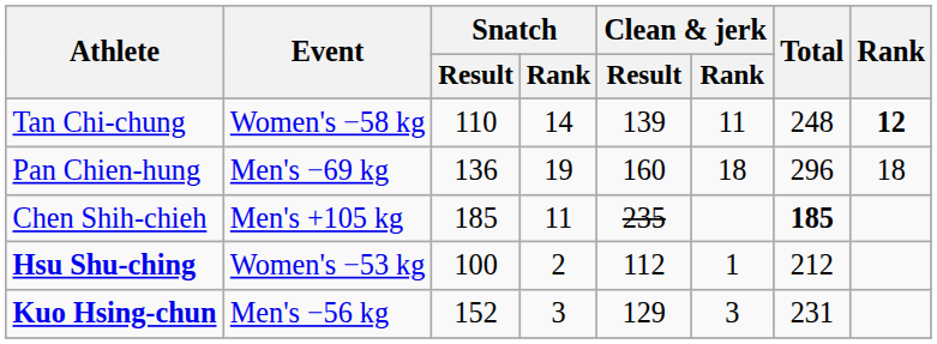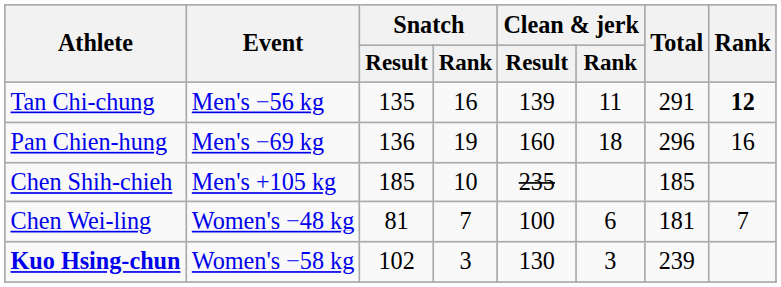 <table class="wikitable" style="font-size:90%">
 <tr>
 <th rowspan="2">Athlete</th>
 <th rowspan="2">Event</th>
 <th colspan="2">Snatch</th>
 <th colspan="2">Clean & jerk</th>
 <th rowspan="2">Total</th>
 <th rowspan="2">Rank</th>
 </tr>
 <tr style="font-size:95%">
 <th>Result</th>
 <th>Rank</th>
 <th>Result</th>
 <th>Rank</th>
 </tr>
 <tr align=center>
 <td align=left><a href='#'>Tan Chi-chung</a></td>
-<td align=left><a href='#'>Women's −58 kg</a></td>
-<td>110</td>
-<td>14</td>
+<td align=left><a href='#'>Men's −56 kg</a></td>
+<td>135</td>
+<td>16</td>
 <td>139</td>
 <td>11</td>
-<td>248</td>
+<td>291</td>
 <td><strong>12</strong></td>
 </tr>
 <tr align=center>
 <td align=left><a href='#'>Pan Chien-hung</a></td>
 <td align=left><a href='#'>Men's −69 kg</a></td>
 <td>136</td>
 <td>19</td>
 <td>160</td>
 <td>18</td>
 <td>296</td>
-<td>18</td>
+<td>16</td>
 </tr>
 <tr align=center>
 <td align=left><a href='#'>Chen Shih-chieh</a></td>
 <td align=left><a href='#'>Men's +105 kg</a></td>
 <td>185</td>
-<td>11</td>
+<td>10</td>
 <td><s>235</s></td>
 <td></td>
-<td><strong>185</strong></td>
+<td>185</td>
 <td></td>
 </tr>
 <tr align=center>
-<td align=left><strong><a href='#'>Hsu Shu-ching</a></strong></td>
-<td align=left><a href='#'>Women's −53 kg</a></td>
+<td align=left><a href='#'>Chen Wei-ling</a></td>
+<td align=left><a href='#'>Women's −48 kg</a></td>
+<td>81</td>
+<td>7</td>
 <td>100</td>
-<td>2</td>
-<td>112</td>
-<td>1</td>
-<td>212</td>
-<td></td>
+<td>6</td>
+<td>181</td>
+<td>7</td>
 </tr>
 <tr align=center>
 <td align=left><strong><a href='#'>Kuo Hsing-chun</a></strong></td>
-<td align=left><a href='#'>Men's −56 kg</a></td>
-<td>152</td>
+<td align=left><a href='#'>Women's −58 kg</a></td>
+<td>102</td>
 <td>3</td>
-<td>129</td>
+<td>130</td>
 <td>3</td>
-<td>231</td>
+<td>239</td>
 <td></td>
 </tr>
 </table>
